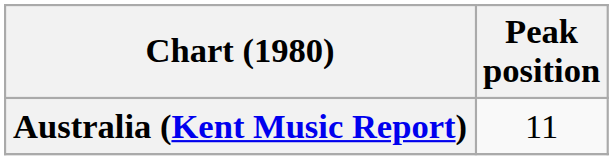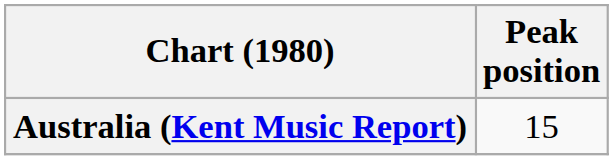 <table class="wikitable sortable plainrowheaders">
 <tr>
 <th scope="col">Chart (1980)</th>
 <th scope="col">Peak<br>position</th>
 </tr>
 <tr>
 <th scope="row">Australia (<a href='#'>Kent Music Report</a>)</th>
-<td style="text-align:center;">11</td>
+<td style="text-align:center;">15</td>
 </tr>
 <tr>
 </tr>
 </table>
